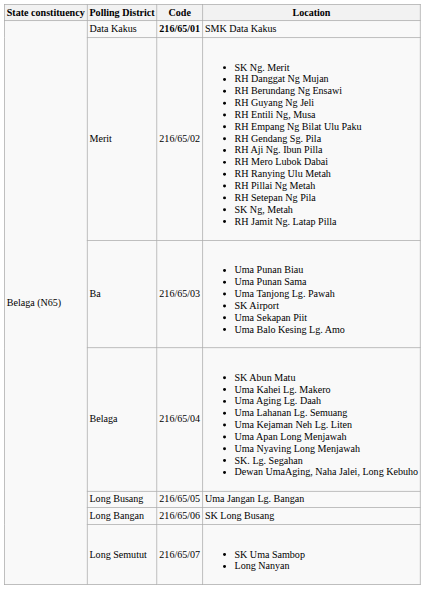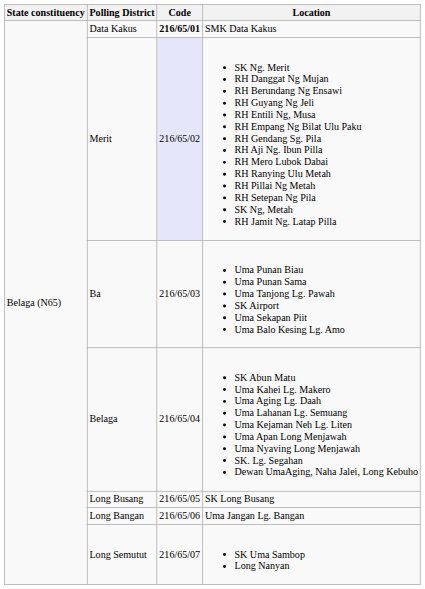 <table class="wikitable sortable mw-collapsible" style="white-space:nowrap;font-size:85%">
 <tr>
 <th>State constituency</th>
 <th>Polling District</th>
 <th>Code</th>
 <th>Location</th>
 </tr>
 <tr>
 <td rowspan="7">Belaga (N65)</td>
 <td>Data Kakus</td>
 <td><strong>216/65/01</strong></td>
 <td>SMK Data Kakus</td>
 </tr>
 <tr>
 <td>Merit</td>
-<td>216/65/02</td>
+<td style="background: lavender;">216/65/02</td>
 <td><br><ul><li>SK Ng. Merit</li><li>RH Danggat Ng Mujan</li><li>RH Berundang Ng Ensawi</li><li>RH Guyang Ng Jeli</li><li>RH Entili Ng, Musa</li><li>RH Empang Ng Bilat Ulu Paku</li><li>RH Gendang Sg. Pila</li><li>RH Aji Ng. Ibun Pilla</li><li>RH Mero Lubok Dabai</li><li>RH Ranying Ulu Metah</li><li>RH Pillai Ng Metah</li><li>RH Setepan Ng Pila</li><li>SK Ng, Metah</li><li>RH Jamit Ng. Latap Pilla</li></ul></td>
 </tr>
 <tr>
 <td>Ba</td>
 <td>216/65/03</td>
 <td><br><ul><li>Uma Punan Biau</li><li>Uma Punan Sama</li><li>Uma Tanjong Lg. Pawah</li><li>SK Airport</li><li>Uma Sekapan Piit</li><li>Uma Balo Kesing Lg. Amo</li></ul></td>
 </tr>
 <tr>
 <td>Belaga</td>
 <td>216/65/04</td>
 <td><br><ul><li>SK Abun Matu</li><li>Uma Kahei Lg. Makero</li><li>Uma Aging Lg. Daah</li><li>Uma Lahanan Lg. Semuang</li><li>Uma Kejaman Neh Lg. Liten</li><li>Uma Apan Long Menjawah</li><li>Uma Nyaving Long Menjawah</li><li>SK. Lg. Segahan</li><li>Dewan UmaAging, Naha Jalei, Long Kebuho</li></ul></td>
 </tr>
 <tr>
 <td>Long Busang</td>
 <td>216/65/05</td>
-<td>Uma Jangan Lg. Bangan</td>
+<td>SK Long Busang</td>
 </tr>
 <tr>
 <td>Long Bangan</td>
 <td>216/65/06</td>
-<td>SK Long Busang</td>
+<td>Uma Jangan Lg. Bangan</td>
 </tr>
 <tr>
 <td>Long Semutut</td>
 <td>216/65/07</td>
 <td><br><ul><li>SK Uma Sambop</li><li>Long Nanyan</li></ul></td>
 </tr>
 </table>
